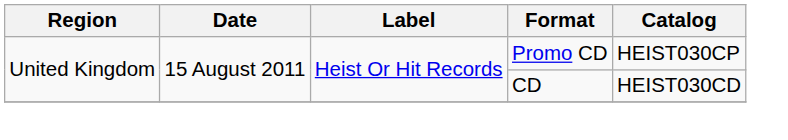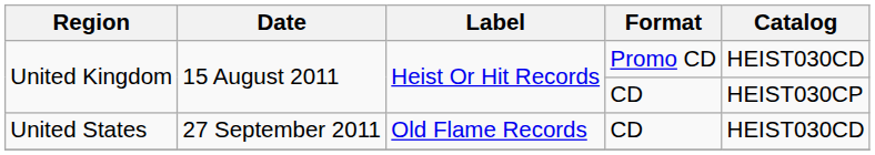 <table class="wikitable">
 <tr>
 <th>Region</th>
 <th>Date</th>
 <th>Label</th>
 <th>Format</th>
 <th>Catalog</th>
 </tr>
 <tr>
 <td rowspan="2">United Kingdom</td>
 <td rowspan="2">15 August 2011</td>
 <td rowspan="2"><a href='#'>Heist Or Hit Records</a></td>
 <td><a href='#'>Promo</a> CD</td>
+<td>HEIST030CD</td>
+</tr>
+<tr>
+<td>CD</td>
 <td>HEIST030CP</td>
 </tr>
 <tr>
+<td>United States</td>
+<td>27 September 2011</td>
+<td><a href='#'>Old Flame Records</a></td>
 <td>CD</td>
 <td>HEIST030CD</td>
 </tr>
 <tr>
 </tr>
 </table>
